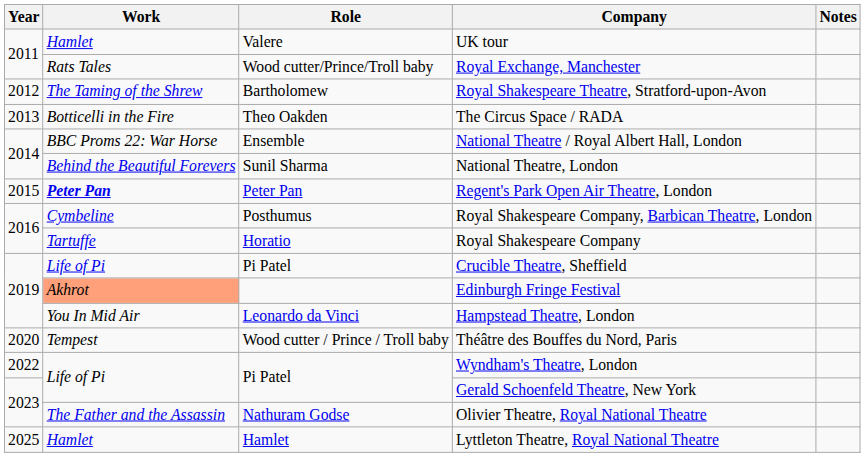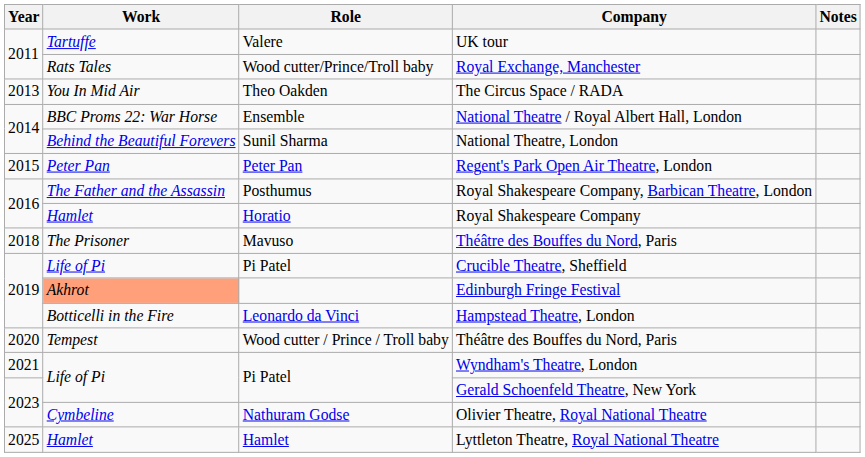 <table class="wikitable unsortable">
 <tr>
 <th>Year</th>
 <th>Work</th>
 <th>Role</th>
 <th>Company</th>
 <th>Notes</th>
 </tr>
 <tr>
 <td rowspan="2">2011</td>
-<td><em><a href='#'>Hamlet</a></em></td>
+<td><em><a href='#'>Tartuffe</a></em></td>
 <td>Valere</td>
 <td>UK tour</td>
 <td></td>
 </tr>
 <tr>
 <td><em>Rats Tales</em></td>
 <td>Wood cutter/Prince/Troll baby</td>
 <td><a href='#'>Royal Exchange, Manchester</a></td>
 <td></td>
 </tr>
 <tr>
-<td>2012</td>
-<td><em><a href='#'>The Taming of the Shrew</a></em></td>
-<td>Bartholomew</td>
-<td><a href='#'>Royal Shakespeare Theatre</a>, Stratford-upon-Avon</td>
-<td></td>
-</tr>
-<tr>
 <td>2013</td>
-<td><em>Botticelli in the Fire</em></td>
+<td><em>You In Mid Air</em></td>
 <td>Theo Oakden</td>
 <td>The Circus Space / RADA</td>
 <td></td>
 </tr>
 <tr>
 <td rowspan="2">2014</td>
 <td><em>BBC Proms 22: War Horse</em></td>
 <td>Ensemble</td>
 <td><a href='#'>National Theatre</a> / Royal Albert Hall, London</td>
 <td></td>
 </tr>
 <tr>
 <td><em><a href='#'>Behind the Beautiful Forevers</a></em></td>
 <td>Sunil Sharma</td>
 <td>National Theatre, London</td>
 <td></td>
 </tr>
 <tr>
 <td>2015</td>
-<td><strong><em><a href='#'>Peter Pan</a></em></strong></td>
+<td><em><a href='#'>Peter Pan</a></em></td>
 <td><a href='#'>Peter Pan</a></td>
 <td><a href='#'>Regent's Park Open Air Theatre</a>, London</td>
 <td></td>
 </tr>
 <tr>
 <td rowspan="2">2016</td>
-<td><em><a href='#'>Cymbeline</a></em></td>
+<td><em><a href='#'>The Father and the Assassin</a></em></td>
 <td>Posthumus</td>
 <td>Royal Shakespeare Company, <a href='#'>Barbican Theatre</a>, London</td>
 <td></td>
 </tr>
 <tr>
-<td><em><a href='#'>Tartuffe</a></em></td>
+<td><em><a href='#'>Hamlet</a></em></td>
 <td><a href='#'>Horatio</a></td>
 <td>Royal Shakespeare Company</td>
+<td></td>
+</tr>
+<tr>
+<td>2018</td>
+<td><em>The Prisoner</em></td>
+<td>Mavuso</td>
+<td><a href='#'>Théâtre des Bouffes du Nord</a>, Paris</td>
 <td></td>
 </tr>
 <tr>
 <td rowspan="3">2019</td>
 <td><em><a href='#'>Life of Pi</a></em></td>
 <td>Pi Patel</td>
 <td><a href='#'>Crucible Theatre</a>, Sheffield</td>
 <td></td>
 </tr>
 <tr>
 <td style="background: lightsalmon;"><em>Akhrot</em></td>
 <td></td>
 <td><a href='#'>Edinburgh Fringe Festival</a></td>
 <td></td>
 </tr>
 <tr>
-<td><em>You In Mid Air</em></td>
+<td><em>Botticelli in the Fire</em></td>
 <td><a href='#'>Leonardo da Vinci</a></td>
 <td><a href='#'>Hampstead Theatre</a>, London</td>
 <td></td>
 </tr>
 <tr>
 <td>2020</td>
 <td><em>Tempest</em></td>
 <td>Wood cutter / Prince / Troll baby</td>
 <td>Théâtre des Bouffes du Nord, Paris</td>
 <td></td>
 </tr>
 <tr>
-<td>2022</td>
+<td>2021</td>
 <td rowspan="2"><em>Life of Pi</em></td>
 <td rowspan="2">Pi Patel</td>
 <td><a href='#'>Wyndham's Theatre</a>, London</td>
 <td></td>
 </tr>
 <tr>
 <td rowspan="2">2023</td>
 <td><a href='#'>Gerald Schoenfeld Theatre</a>, New York</td>
 <td></td>
 </tr>
 <tr>
-<td><em><a href='#'>The Father and the Assassin</a></em></td>
+<td><em><a href='#'>Cymbeline</a></em></td>
 <td><a href='#'>Nathuram Godse</a></td>
 <td>Olivier Theatre, <a href='#'>Royal National Theatre</a></td>
 <td></td>
 </tr>
 <tr>
 <td>2025</td>
 <td><em><a href='#'>Hamlet</a></em></td>
 <td><a href='#'>Hamlet</a></td>
 <td>Lyttleton Theatre, <a href='#'>Royal National Theatre</a></td>
 <td></td>
 </tr>
 </table>
